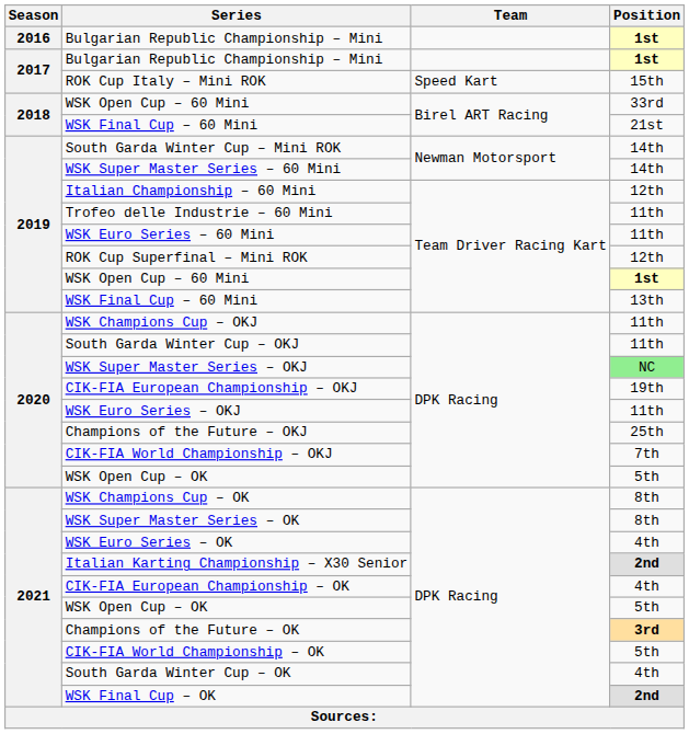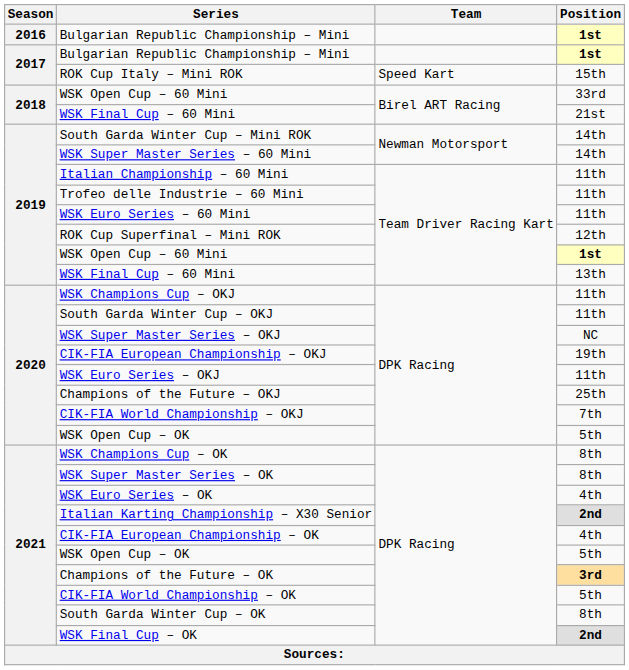 <table class="wikitable" style="font-size: 85%; text-align:center">
 <tr>
 <th>Season</th>
 <th>Series</th>
 <th>Team</th>
 <th>Position</th>
 </tr>
 <tr>
 <th rowspan="1">2016</th>
 <td align="left">Bulgarian Republic Championship – Mini</td>
 <td align="left"></td>
 <td style="background:#FFFFBF;"><strong>1st</strong></td>
 </tr>
 <tr>
 <th rowspan="2">2017</th>
 <td align="left">Bulgarian Republic Championship – Mini</td>
 <td align="left"></td>
 <td style="background:#FFFFBF;"><strong>1st</strong></td>
 </tr>
 <tr>
 <td align="left">ROK Cup Italy – Mini ROK</td>
 <td rowspan="1"  align="left">Speed Kart</td>
 <td>15th</td>
 </tr>
 <tr>
 <th rowspan="2">2018</th>
 <td align="left">WSK Open Cup – 60 Mini</td>
 <td rowspan="2"  align="left">Birel ART Racing</td>
 <td>33rd</td>
 </tr>
 <tr>
 <td align="left"><a href='#'>WSK Final Cup</a> – 60 Mini</td>
 <td>21st</td>
 </tr>
 <tr>
 <th rowspan="8">2019</th>
 <td align="left">South Garda Winter Cup – Mini ROK</td>
 <td rowspan="2"  align="left">Newman Motorsport</td>
 <td>14th</td>
 </tr>
 <tr>
 <td align="left"><a href='#'>WSK Super Master Series</a> – 60 Mini</td>
 <td>14th</td>
 </tr>
 <tr>
 <td align="left"><a href='#'>Italian Championship</a> – 60 Mini</td>
 <td rowspan="6"  align="left">Team Driver Racing Kart</td>
-<td>12th</td>
+<td>11th</td>
 </tr>
 <tr>
 <td align="left">Trofeo delle Industrie – 60 Mini</td>
 <td>11th</td>
 </tr>
 <tr>
 <td align="left"><a href='#'>WSK Euro Series</a> – 60 Mini</td>
 <td>11th</td>
 </tr>
 <tr>
 <td align="left">ROK Cup Superfinal – Mini ROK</td>
 <td>12th</td>
 </tr>
 <tr>
 <td align="left">WSK Open Cup – 60 Mini</td>
 <td style="background:#FFFFBF;"><strong>1st</strong></td>
 </tr>
 <tr>
 <td align="left"><a href='#'>WSK Final Cup</a> – 60 Mini</td>
 <td>13th</td>
 </tr>
 <tr>
 <th rowspan="8">2020</th>
 <td align="left"><a href='#'>WSK Champions Cup</a> – OKJ</td>
 <td rowspan="8"  align="left">DPK Racing</td>
 <td>11th</td>
 </tr>
 <tr>
 <td align="left">South Garda Winter Cup – OKJ</td>
 <td>11th</td>
 </tr>
 <tr>
 <td align="left"><a href='#'>WSK Super Master Series</a> – OKJ</td>
-<td style="background: lightgreen;">NC</td>
+<td>NC</td>
 </tr>
 <tr>
 <td align="left"><a href='#'>CIK-FIA European Championship</a> – OKJ</td>
 <td>19th</td>
 </tr>
 <tr>
 <td align="left"><a href='#'>WSK Euro Series</a> – OKJ</td>
 <td>11th</td>
 </tr>
 <tr>
 <td align="left">Champions of the Future – OKJ</td>
 <td>25th</td>
 </tr>
 <tr>
 <td align="left"><a href='#'>CIK-FIA World Championship</a> – OKJ</td>
 <td>7th</td>
 </tr>
 <tr>
 <td align="left">WSK Open Cup – OK</td>
 <td>5th</td>
 </tr>
 <tr>
 <th rowspan="10">2021</th>
 <td align="left"><a href='#'>WSK Champions Cup</a> – OK</td>
 <td rowspan="10" align="left">DPK Racing</td>
 <td>8th</td>
 </tr>
 <tr>
 <td align="left"><a href='#'>WSK Super Master Series</a> – OK</td>
 <td>8th</td>
 </tr>
 <tr>
 <td align="left"><a href='#'>WSK Euro Series</a> – OK</td>
 <td>4th</td>
 </tr>
 <tr>
 <td align="left"><a href='#'>Italian Karting Championship</a> – X30 Senior</td>
 <td style="background:#dfdfdf;"><strong>2nd</strong></td>
 </tr>
 <tr>
 <td align="left"><a href='#'>CIK-FIA European Championship</a> – OK</td>
 <td>4th</td>
 </tr>
 <tr>
 <td align="left">WSK Open Cup – OK</td>
 <td>5th</td>
 </tr>
 <tr>
 <td align="left">Champions of the Future – OK</td>
 <td style="background:#FFDF9F;"><strong>3rd</strong></td>
 </tr>
 <tr>
 <td align="left"><a href='#'>CIK-FIA World Championship</a> – OK</td>
 <td>5th</td>
 </tr>
 <tr>
 <td align="left">South Garda Winter Cup – OK</td>
-<td>4th</td>
+<td>8th</td>
 </tr>
 <tr>
 <td align="left"><a href='#'>WSK Final Cup</a> – OK</td>
 <td style="background:#dfdfdf;"><strong>2nd</strong></td>
 </tr>
 <tr>
 <th colspan="4">Sources:</th>
 </tr>
 </table>
